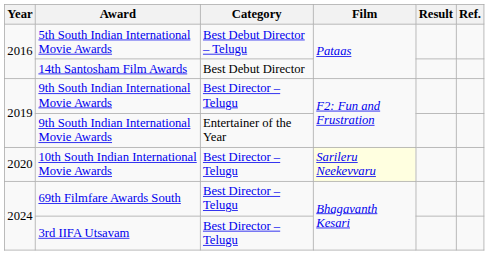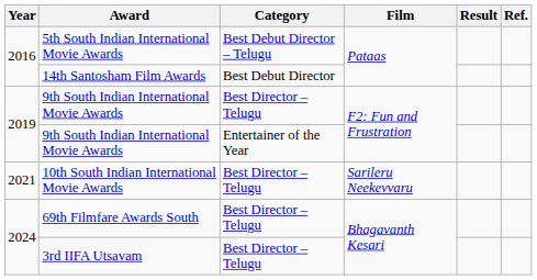 <table class="wikitable">
 <tr>
 <th>Year</th>
 <th>Award</th>
 <th>Category</th>
 <th>Film</th>
 <th>Result</th>
 <th>Ref.</th>
 </tr>
 <tr>
 <td rowspan="2">2016</td>
 <td><a href='#'>5th South Indian International Movie Awards</a></td>
 <td><a href='#'>Best Debut Director – Telugu</a></td>
 <td rowspan="2"><em><a href='#'>Pataas</a></em></td>
 <td></td>
 <td></td>
 </tr>
 <tr>
 <td><a href='#'>14th Santosham Film Awards</a></td>
 <td>Best Debut Director</td>
 <td></td>
 <td></td>
 </tr>
 <tr>
 <td rowspan="2">2019</td>
 <td><a href='#'>9th South Indian International Movie Awards</a></td>
 <td><a href='#'>Best Director – Telugu</a></td>
 <td rowspan="2"><em><a href='#'>F2: Fun and Frustration</a></em></td>
 <td></td>
 <td></td>
 </tr>
 <tr>
 <td><a href='#'>9th South Indian International Movie Awards</a></td>
 <td>Entertainer of the Year</td>
 <td></td>
 <td></td>
 </tr>
 <tr>
-<td rowspan="1">2020</td>
+<td rowspan="1">2021</td>
 <td><a href='#'>10th South Indian International Movie Awards</a></td>
 <td><a href='#'>Best Director – Telugu</a></td>
-<td rowspan="1" style="background: lightyellow;"><em><a href='#'>Sarileru Neekevvaru</a></em></td>
+<td rowspan="1"><em><a href='#'>Sarileru Neekevvaru</a></em></td>
 <td></td>
 <td></td>
 </tr>
 <tr>
 <td rowspan="2">2024</td>
 <td><a href='#'>69th Filmfare Awards South</a></td>
 <td><a href='#'>Best Director – Telugu</a></td>
 <td rowspan="2"><em><a href='#'>Bhagavanth Kesari</a></em></td>
 <td></td>
 <td style="text-align:center;"></td>
 </tr>
 <tr>
 <td><a href='#'>3rd IIFA Utsavam</a></td>
 <td><a href='#'>Best Director – Telugu</a></td>
 <td></td>
 <td></td>
 </tr>
 </table>
